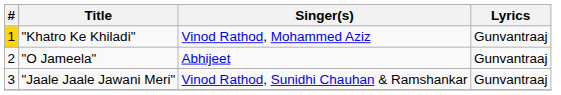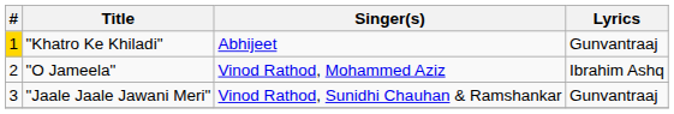 <table class="wikitable" style="font-size:95%;">
 <tr>
 <th>#</th>
 <th>Title</th>
 <th>Singer(s)</th>
 <th>Lyrics</th>
 </tr>
 <tr>
 <td style="background: gold;">1</td>
 <td>"Khatro Ke Khiladi"</td>
-<td><a href='#'>Vinod Rathod</a>, <a href='#'>Mohammed Aziz</a></td>
+<td><a href='#'>Abhijeet</a></td>
 <td>Gunvantraaj</td>
 </tr>
 <tr>
 <td>2</td>
 <td>"O Jameela"</td>
-<td><a href='#'>Abhijeet</a></td>
-<td>Gunvantraaj</td>
+<td><a href='#'>Vinod Rathod</a>, <a href='#'>Mohammed Aziz</a></td>
+<td>Ibrahim Ashq</td>
 </tr>
 <tr>
 <td>3</td>
 <td>"Jaale Jaale Jawani Meri"</td>
 <td><a href='#'>Vinod Rathod</a>, <a href='#'>Sunidhi Chauhan</a> & Ramshankar</td>
 <td>Gunvantraaj</td>
 </tr>
 <tr>
 </tr>
 </table>
